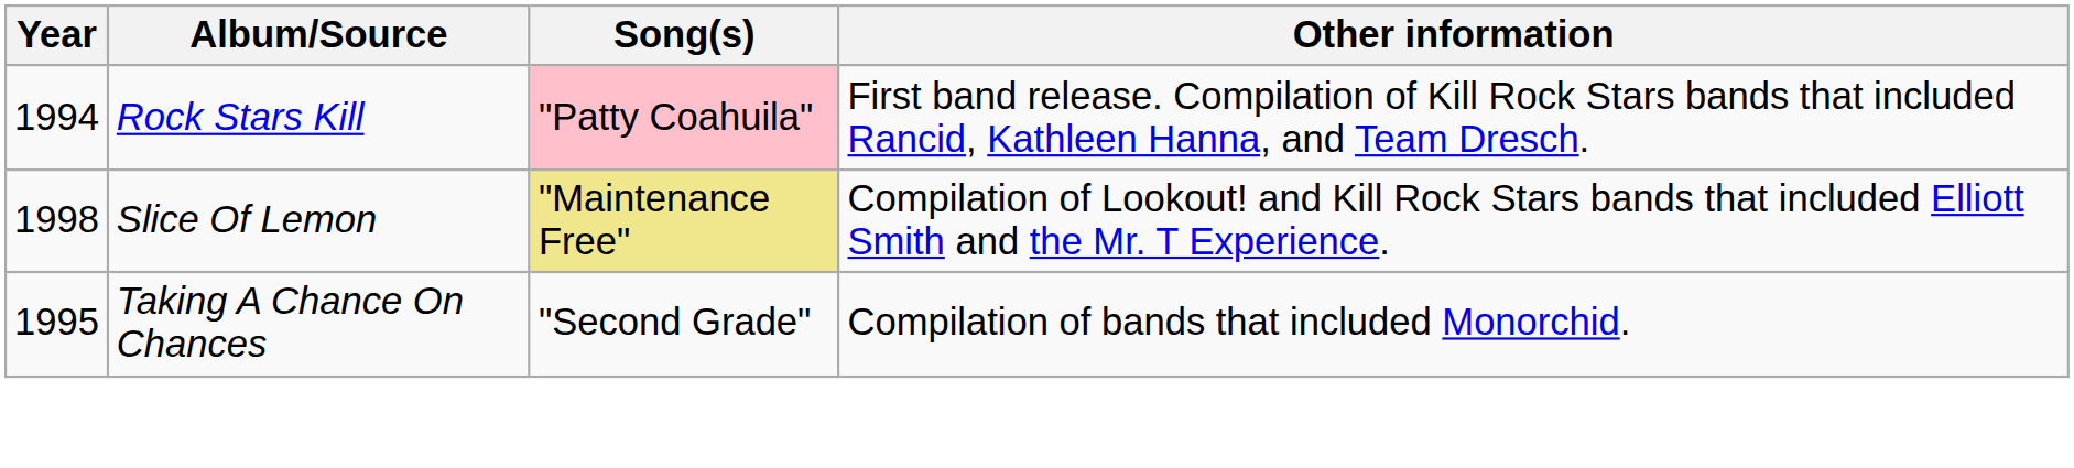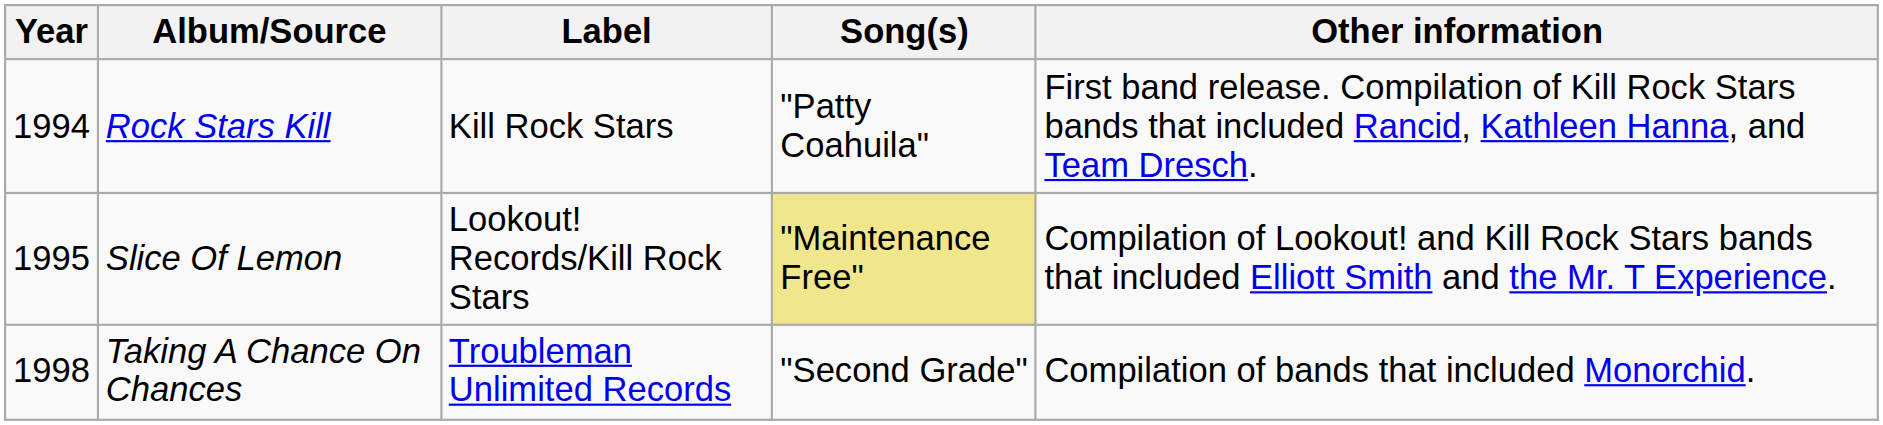 <table class="wikitable">
 <tr>
 <th>Year</th>
 <th>Album/Source</th>
+<th>Label</th>
 <th>Song(s)</th>
 <th>Other information</th>
 </tr>
 <tr>
 <td>1994</td>
 <td><em><a href='#'>Rock Stars Kill</a></em></td>
-<td style="background: pink;">"Patty Coahuila"</td>
+<td>Kill Rock Stars</td>
+<td>"Patty Coahuila"</td>
 <td>First band release. Compilation of Kill Rock Stars bands that included <a href='#'>Rancid</a>, <a href='#'>Kathleen Hanna</a>, and <a href='#'>Team Dresch</a>.</td>
 </tr>
 <tr>
-<td>1998</td>
+<td>1995</td>
 <td><em>Slice Of Lemon</em></td>
+<td>Lookout! Records/Kill Rock Stars</td>
 <td style="background: khaki;">"Maintenance Free"</td>
 <td>Compilation of Lookout! and Kill Rock Stars bands that included <a href='#'>Elliott Smith</a> and <a href='#'>the Mr. T Experience</a>.</td>
 </tr>
 <tr>
-<td>1995</td>
+<td>1998</td>
 <td><em>Taking A Chance On Chances</em></td>
+<td><a href='#'>Troubleman Unlimited Records</a></td>
 <td>"Second Grade"</td>
 <td>Compilation of bands that included <a href='#'>Monorchid</a>.</td>
 </tr>
 </table>
